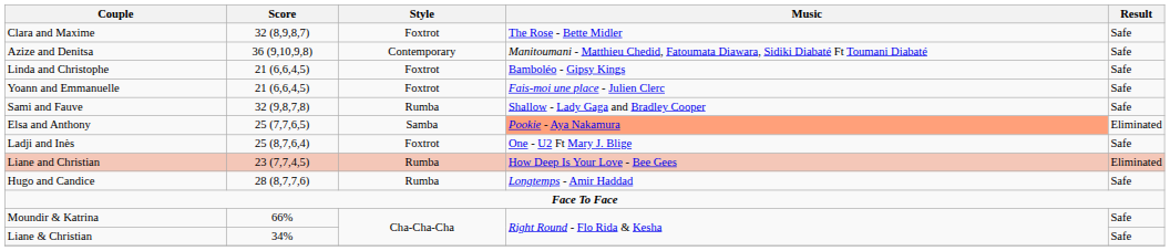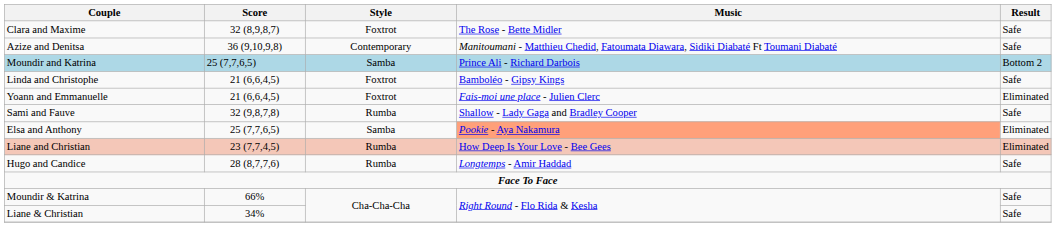 <table class="wikitable" style="width:80%;">
 <tr>
 <th style="width:20%;">Couple</th>
 <th style="width:10%;">Score</th>
 <th style="width:15%;">Style</th>
 <th style="width:60%;">Music</th>
 <th style="width:60%;">Result</th>
 </tr>
 <tr>
 <td>Clara and Maxime</td>
 <td style="text-align:center;">32 (8,9,8,7)</td>
 <td style="text-align:center;">Foxtrot</td>
 <td><a href='#'>The Rose</a> - <a href='#'>Bette Midler</a></td>
 <td>Safe</td>
 </tr>
 <tr>
 <td>Azize and Denitsa</td>
 <td style="text-align:center;">36 (9,10,9,8)</td>
 <td style="text-align:center;">Contemporary</td>
 <td><em>Manitoumani</em> - <a href='#'>Matthieu Chedid</a>, <a href='#'>Fatoumata Diawara</a>, <a href='#'>Sidiki Diabaté</a> Ft <a href='#'>Toumani Diabaté</a></td>
 <td>Safe</td>
 </tr>
+<tr style="background:lightblue;">
+<td>Moundir and Katrina</td>
+<td>25 (7,7,6,5)</td>
+<td style="text-align:center;">Samba</td>
+<td><a href='#'>Prince Ali</a> - <a href='#'>Richard Darbois</a></td>
+<td>Bottom 2</td>
+</tr>
 <tr>
 <td>Linda and Christophe</td>
 <td style="text-align:center;">21 (6,6,4,5)</td>
 <td style="text-align:center;">Foxtrot</td>
 <td><a href='#'>Bamboléo</a> - <a href='#'>Gipsy Kings</a></td>
 <td>Safe</td>
 </tr>
 <tr>
 <td>Yoann and Emmanuelle</td>
 <td style="text-align:center;">21 (6,6,4,5)</td>
 <td style="text-align:center;">Foxtrot</td>
 <td><em><a href='#'>Fais-moi une place</a></em> - <a href='#'>Julien Clerc</a></td>
-<td>Safe</td>
+<td>Eliminated</td>
 </tr>
 <tr>
 <td>Sami and Fauve</td>
 <td style="text-align:center;">32 (9,8,7,8)</td>
 <td style="text-align:center;">Rumba</td>
 <td><a href='#'>Shallow</a> - <a href='#'>Lady Gaga</a> and <a href='#'>Bradley Cooper</a></td>
 <td>Safe</td>
 </tr>
 <tr>
 <td>Elsa and Anthony</td>
 <td style="text-align:center;">25 (7,7,6,5)</td>
 <td style="text-align:center;">Samba</td>
 <td style="background: lightsalmon;"><em><a href='#'>Pookie</a></em> - <a href='#'>Aya Nakamura</a></td>
 <td>Eliminated</td>
-</tr>
-<tr>
-<td>Ladji and Inès</td>
-<td style="text-align:center;">25 (8,7,6,4)</td>
-<td style="text-align:center;">Foxtrot</td>
-<td><a href='#'>One</a> - <a href='#'>U2</a> Ft <a href='#'>Mary J. Blige</a></td>
-<td>Safe</td>
 </tr>
 <tr style="background:#f4c7b8;">
 <td>Liane and Christian</td>
 <td style="text-align:center;">23 (7,7,4,5)</td>
 <td style="text-align:center;">Rumba</td>
 <td><a href='#'>How Deep Is Your Love</a> - <a href='#'>Bee Gees</a></td>
 <td>Eliminated</td>
 </tr>
 <tr>
 <td>Hugo and Candice</td>
 <td style="text-align:center;">28 (8,7,7,6)</td>
 <td style="text-align:center;">Rumba</td>
 <td><em><a href='#'>Longtemps</a></em> - <a href='#'>Amir Haddad</a></td>
 <td>Safe</td>
 </tr>
 <tr>
 <td colspan=5 style="text-align:center;"><strong><em>Face To Face</em></strong></td>
 </tr>
 <tr>
 <td>Moundir & Katrina</td>
 <td style="text-align:center;">66%</td>
 <td rowspan="2" style="text-align:center;">Cha-Cha-Cha</td>
 <td rowspan="2"><em><a href='#'>Right Round</a></em> - <a href='#'>Flo Rida</a> & <a href='#'>Kesha</a></td>
 <td>Safe</td>
 </tr>
 <tr>
 <td>Liane & Christian</td>
 <td style="text-align:center;">34%</td>
 <td>Safe</td>
 </tr>
 <tr>
 </tr>
 </table>
